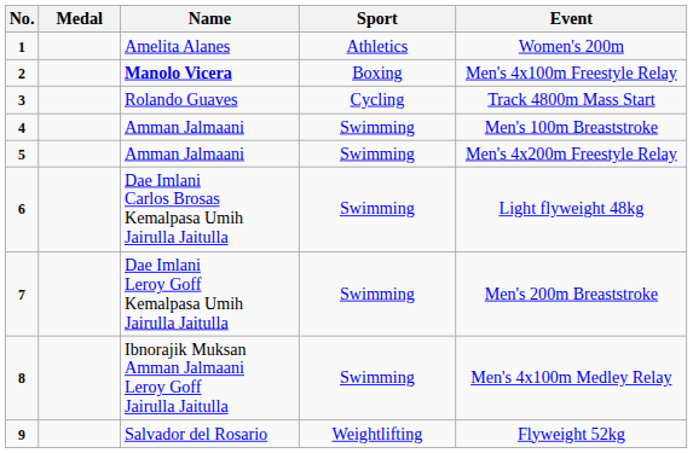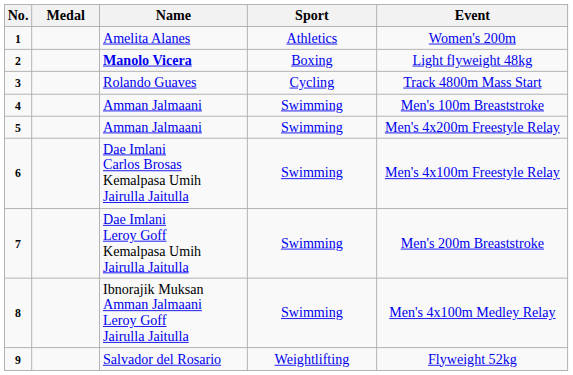 <table class="wikitable" style="font-size:100%; text-align:center;">
 <tr>
 <th width="10">No.</th>
 <th width="70">Medal</th>
 <th width="160">Name</th>
 <th width="140">Sport</th>
 <th width="210">Event</th>
 </tr>
 <tr>
 <td><small><strong>1</strong></small></td>
 <td></td>
 <td align=left><a href='#'>Amelita Alanes</a></td>
 <td> <a href='#'>Athletics</a></td>
 <td><a href='#'>Women's 200m</a></td>
 </tr>
 <tr>
 <td><small><strong>2</strong></small></td>
 <td></td>
 <td align=left><strong><a href='#'>Manolo Vicera</a></strong></td>
 <td> <a href='#'>Boxing</a></td>
-<td><a href='#'>Men's 4x100m Freestyle Relay</a></td>
+<td><a href='#'>Light flyweight 48kg</a></td>
 </tr>
 <tr>
 <td><small><strong>3</strong></small></td>
 <td></td>
 <td align=left><a href='#'>Rolando Guaves</a></td>
 <td> <a href='#'>Cycling</a></td>
 <td><a href='#'>Track 4800m Mass Start</a></td>
 </tr>
 <tr>
 <td><small><strong>4</strong></small></td>
 <td></td>
 <td align=left><a href='#'>Amman Jalmaani</a></td>
 <td> <a href='#'>Swimming</a></td>
 <td><a href='#'>Men's 100m Breaststroke</a></td>
 </tr>
 <tr>
 <td><small><strong>5</strong></small></td>
 <td></td>
 <td align=left><a href='#'>Amman Jalmaani</a></td>
 <td> <a href='#'>Swimming</a></td>
 <td><a href='#'>Men's 4x200m Freestyle Relay</a></td>
 </tr>
 <tr>
 <td><small><strong>6</strong></small></td>
 <td></td>
 <td align=left><a href='#'>Dae Imlani</a><br><a href='#'>Carlos Brosas</a><br>Kemalpasa Umih<br><a href='#'>Jairulla Jaitulla</a></td>
 <td> <a href='#'>Swimming</a></td>
-<td><a href='#'>Light flyweight 48kg</a></td>
+<td><a href='#'>Men's 4x100m Freestyle Relay</a></td>
 </tr>
 <tr>
 <td><small><strong>7</strong></small></td>
 <td></td>
 <td align=left><a href='#'>Dae Imlani</a><br><a href='#'>Leroy Goff</a><br>Kemalpasa Umih<br><a href='#'>Jairulla Jaitulla</a></td>
 <td> <a href='#'>Swimming</a></td>
 <td><a href='#'>Men's 200m Breaststroke</a></td>
 </tr>
 <tr>
 <td><small><strong>8</strong></small></td>
 <td></td>
 <td align=left>Ibnorajik Muksan<br><a href='#'>Amman Jalmaani</a><br><a href='#'>Leroy Goff</a><br><a href='#'>Jairulla Jaitulla</a></td>
 <td> <a href='#'>Swimming</a></td>
 <td><a href='#'>Men's 4x100m Medley Relay</a></td>
 </tr>
 <tr>
 <td><small><strong>9</strong></small></td>
 <td></td>
 <td align=left><a href='#'>Salvador del Rosario</a></td>
 <td> <a href='#'>Weightlifting</a></td>
 <td><a href='#'>Flyweight 52kg</a></td>
 </tr>
 </table>
